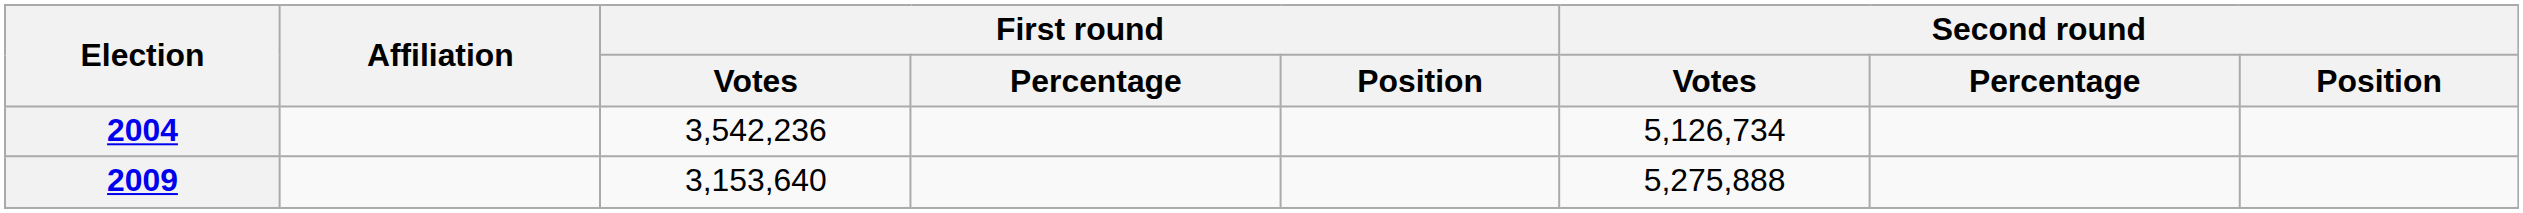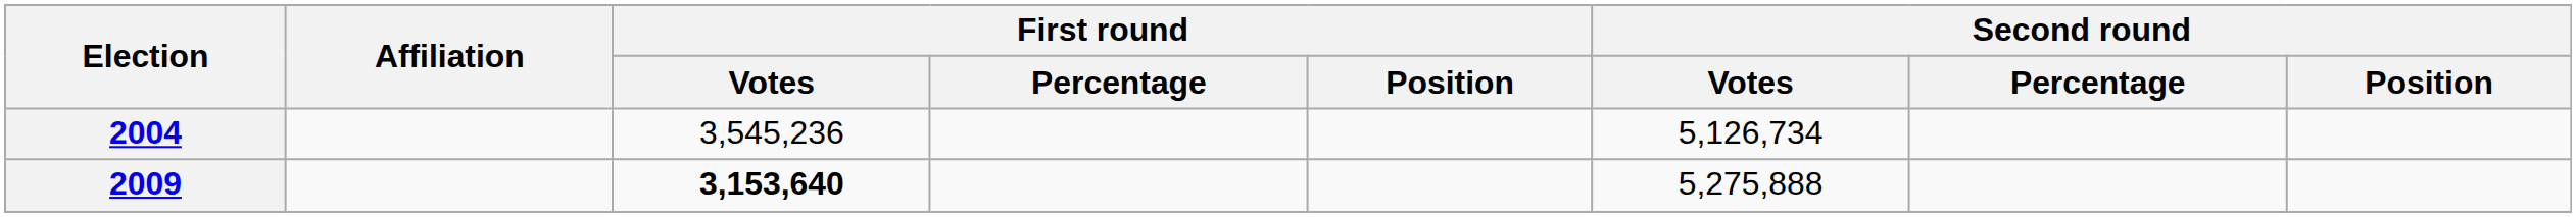 <table class=wikitable width=100%>
 <tr>
 <th rowspan=2>Election</th>
 <th rowspan=2>Affiliation</th>
 <th colspan=3>First round</th>
 <th colspan=3>Second round</th>
 </tr>
 <tr>
 <th>Votes</th>
 <th>Percentage</th>
 <th>Position</th>
 <th>Votes</th>
 <th>Percentage</th>
 <th>Position</th>
 </tr>
 <tr align=center>
 <th><a href='#'>2004</a></th>
 <td></td>
-<td>3,542,236</td>
+<td>3,545,236</td>
 <td></td>
 <td></td>
 <td>5,126,734</td>
 <td></td>
 <td></td>
 </tr>
 <tr align=center>
 <th><a href='#'>2009</a></th>
 <td></td>
-<td>3,153,640</td>
+<td><strong>3,153,640</strong></td>
 <td></td>
 <td></td>
 <td>5,275,888</td>
 <td></td>
 <td></td>
 </tr>
 </table>
